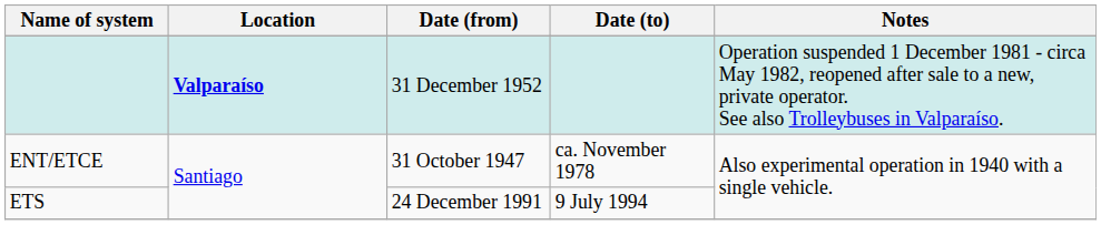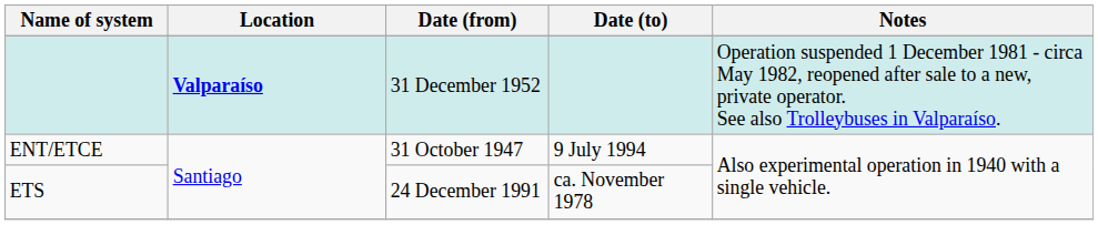 <table class="wikitable" width=100%>
 <tr>
 <th width=15%>Name of system</th>
 <th width=20%>Location</th>
 <th width=15%>Date (from)</th>
 <th width=15%>Date (to)</th>
 <th width=35%>Notes</th>
 </tr>
 <tr>
 </tr>
 <tr style="background:#CFECEC">
 <td> </td>
 <td><strong><a href='#'>Valparaíso</a></strong></td>
 <td>31 December 1952</td>
 <td> </td>
 <td>Operation suspended 1 December 1981 - circa May 1982, reopened after sale to a new, private operator.<br>See also <a href='#'>Trolleybuses in Valparaíso</a>.</td>
 </tr>
 <tr>
 <td>ENT/ETCE</td>
 <td rowspan="2"><a href='#'>Santiago</a></td>
 <td>31 October 1947</td>
-<td>ca. November 1978</td>
+<td>9 July 1994</td>
 <td rowspan="2">Also experimental operation in 1940 with a single vehicle.</td>
 </tr>
 <tr>
 <td>ETS</td>
 <td>24 December 1991</td>
-<td>9 July 1994</td>
+<td>ca. November 1978</td>
 </tr>
 <tr>
 </tr>
 </table>
